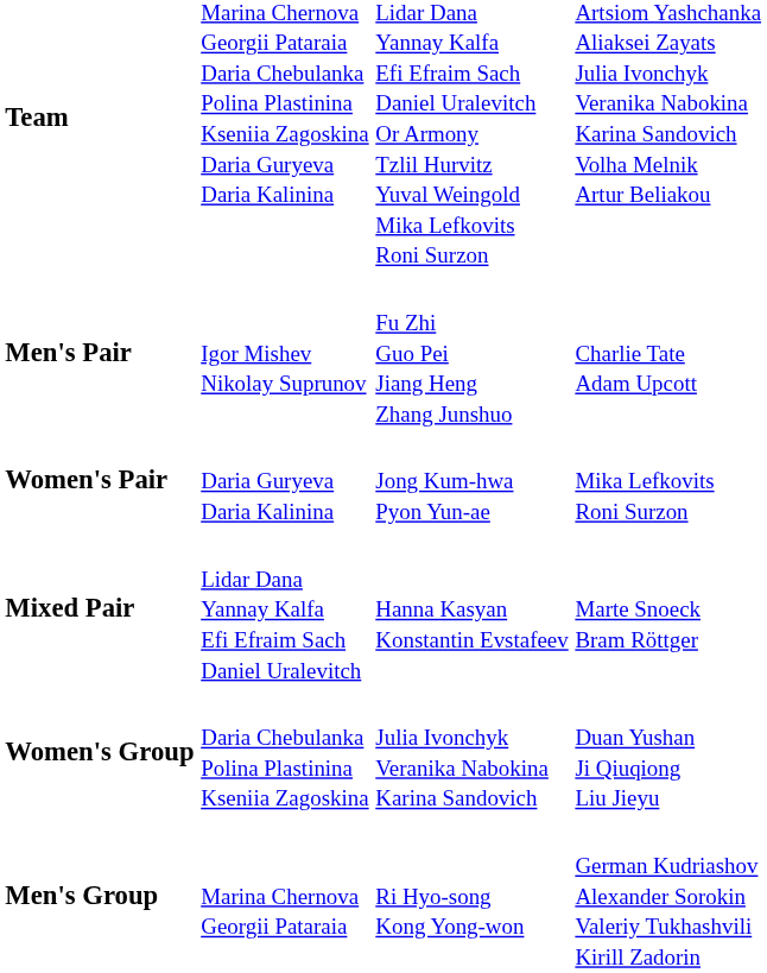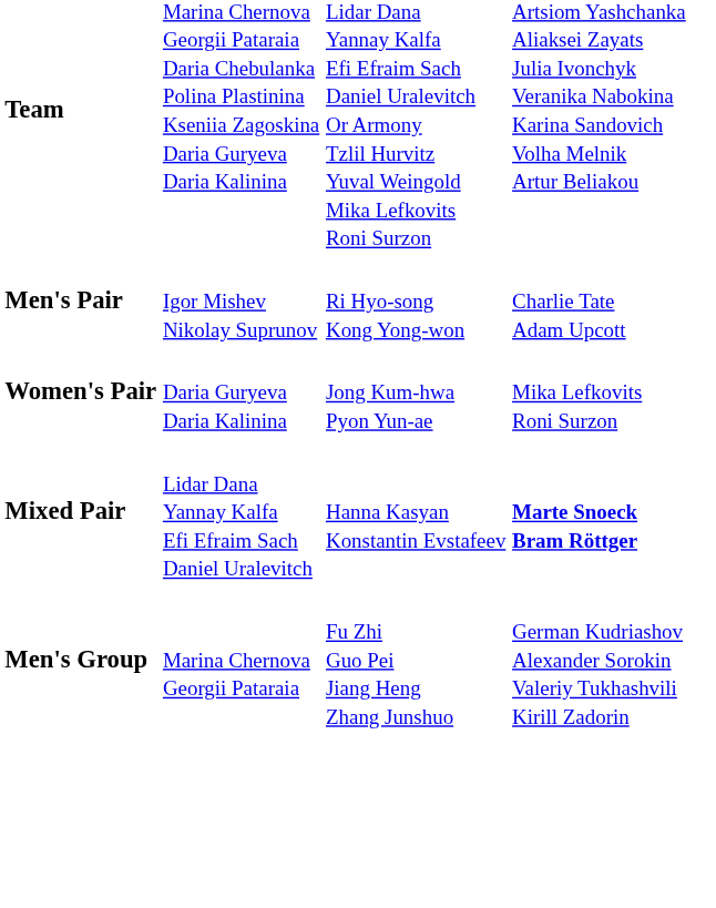 <table>
 <tr>
 <th scope=row style="text-align:left">Team</th>
 <td valign="top"><br><small><a href='#'>Marina Chernova</a><br><a href='#'>Georgii Pataraia</a><br><a href='#'>Daria Chebulanka</a><br><a href='#'>Polina Plastinina</a><br><a href='#'>Kseniia Zagoskina</a><br><a href='#'>Daria Guryeva</a><br><a href='#'>Daria Kalinina</a></small></td>
 <td><br><small><a href='#'>Lidar Dana</a><br><a href='#'>Yannay Kalfa</a><br><a href='#'>Efi Efraim Sach</a><br><a href='#'>Daniel Uralevitch</a><br><a href='#'>Or Armony</a><br><a href='#'>Tzlil Hurvitz</a><br><a href='#'>Yuval Weingold</a><br><a href='#'>Mika Lefkovits</a><br><a href='#'>Roni Surzon</a></small></td>
 <td valign="top"><br><small><a href='#'>Artsiom Yashchanka</a><br><a href='#'>Aliaksei Zayats</a><br><a href='#'>Julia Ivonchyk</a><br><a href='#'>Veranika Nabokina</a><br><a href='#'>Karina Sandovich</a><br><a href='#'>Volha Melnik</a><br><a href='#'>Artur Beliakou</a></small></td>
 </tr>
 <tr>
 <th scope=row style="text-align:left">Men's Pair</th>
 <td><br><small><a href='#'>Igor Mishev</a><br><a href='#'>Nikolay Suprunov</a></small></td>
-<td><br><small><a href='#'>Fu Zhi</a><br><a href='#'>Guo Pei</a><br><a href='#'>Jiang Heng</a><br><a href='#'>Zhang Junshuo</a></small></td>
+<td><br><small><a href='#'>Ri Hyo-song</a><br><a href='#'>Kong Yong-won</a></small></td>
 <td><br><small><a href='#'>Charlie Tate</a><br><a href='#'>Adam Upcott</a></small></td>
 </tr>
 <tr>
 <th scope=row style="text-align:left">Women's Pair</th>
 <td><br><small><a href='#'>Daria Guryeva</a><br><a href='#'>Daria Kalinina</a></small></td>
 <td><br><small><a href='#'>Jong Kum-hwa</a><br><a href='#'>Pyon Yun-ae</a></small></td>
 <td><br><small><a href='#'>Mika Lefkovits</a><br><a href='#'>Roni Surzon</a></small></td>
 </tr>
 <tr>
 <th scope=row style="text-align:left">Mixed Pair</th>
 <td><br><small><a href='#'>Lidar Dana</a><br><a href='#'>Yannay Kalfa</a><br><a href='#'>Efi Efraim Sach</a><br><a href='#'>Daniel Uralevitch</a></small></td>
 <td><br><small><a href='#'>Hanna Kasyan</a><br><a href='#'>Konstantin Evstafeev</a></small></td>
-<td><br><small><a href='#'>Marte Snoeck</a><br><a href='#'>Bram Röttger</a></small></td>
-</tr>
-<tr>
-<th scope=row style="text-align:left">Women's Group</th>
-<td><br><small><a href='#'>Daria Chebulanka</a><br><a href='#'>Polina Plastinina</a><br><a href='#'>Kseniia Zagoskina</a></small></td>
-<td><br><small><a href='#'>Julia Ivonchyk</a><br><a href='#'>Veranika Nabokina</a><br><a href='#'>Karina Sandovich</a></small></td>
-<td><br><small><a href='#'>Duan Yushan</a><br><a href='#'>Ji Qiuqiong</a><br><a href='#'>Liu Jieyu</a></small></td>
+<td><strong><br><small><a href='#'>Marte Snoeck</a><br><a href='#'>Bram Röttger</a></small></strong></td>
 </tr>
 <tr>
 <th scope=row style="text-align:left">Men's Group</th>
 <td><br><small><a href='#'>Marina Chernova</a><br><a href='#'>Georgii Pataraia</a></small></td>
-<td><br><small><a href='#'>Ri Hyo-song</a><br><a href='#'>Kong Yong-won</a></small></td>
+<td><br><small><a href='#'>Fu Zhi</a><br><a href='#'>Guo Pei</a><br><a href='#'>Jiang Heng</a><br><a href='#'>Zhang Junshuo</a></small></td>
 <td><br><small><a href='#'>German Kudriashov</a><br><a href='#'>Alexander Sorokin</a><br><a href='#'>Valeriy Tukhashvili</a><br><a href='#'>Kirill Zadorin</a></small></td>
 </tr>
 </table>
